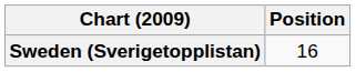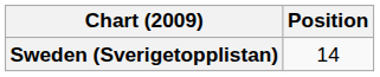 <table class="wikitable plainrowheaders" style="text-align:center">
 <tr>
 <th scope="col">Chart (2009)</th>
 <th scope="col">Position</th>
 </tr>
 <tr>
 <th scope="row">Sweden (Sverigetopplistan)</th>
-<td>16</td>
+<td>14</td>
 </tr>
 </table>
